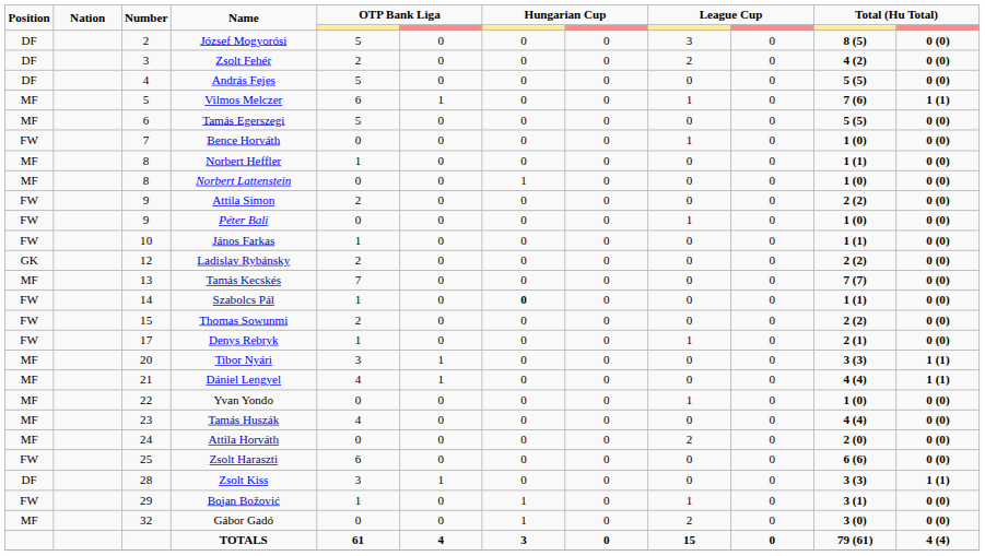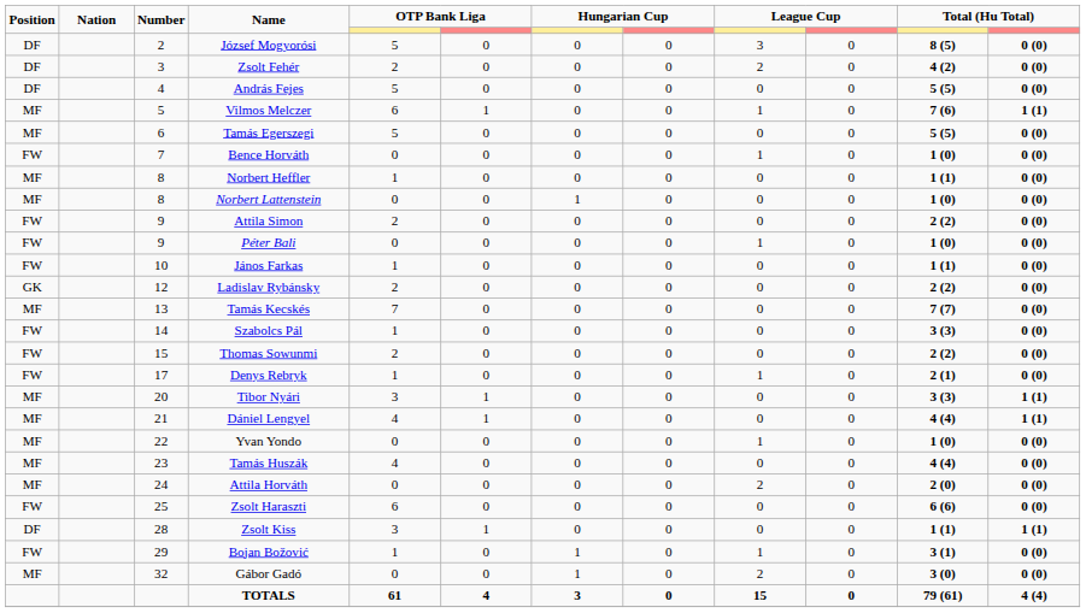 <table class="wikitable" style="font-size: 95%; text-align: center;">
 <tr>
 <td rowspan="2" width="5%" align="center"><strong>Position</strong></td>
 <td rowspan="2" width="7%" align="center"><strong>Nation</strong></td>
 <td rowspan="2" width="5%" align="center"><strong>Number</strong></td>
 <td rowspan="2" width="15%" align="center"><strong>Name</strong></td>
 <td colspan="2" align="center"><strong>OTP Bank Liga</strong></td>
 <td colspan="2" align="center"><strong>Hungarian Cup</strong></td>
 <td colspan="2" align="center"><strong>League Cup</strong></td>
 <td colspan="2" align="center"><strong>Total (Hu Total)</strong></td>
 </tr>
 <tr>
 <th width=60 style="background: #FFEE99"></th>
 <th width=60 style="background: #FF8888"></th>
 <th width=60 style="background: #FFEE99"></th>
 <th width=60 style="background: #FF8888"></th>
 <th width=60 style="background: #FFEE99"></th>
 <th width=60 style="background: #FF8888"></th>
 <th width=60 style="background: #FFEE99"></th>
 <th width=60 style="background: #FF8888"></th>
 </tr>
 <tr>
 <td>DF</td>
 <td></td>
 <td>2</td>
 <td><a href='#'>József Mogyorósi</a></td>
 <td>5</td>
 <td>0</td>
 <td>0</td>
 <td>0</td>
 <td>3</td>
 <td>0</td>
 <td><strong>8 (5)</strong></td>
 <td><strong>0 (0)</strong></td>
 </tr>
 <tr>
 <td>DF</td>
 <td></td>
 <td>3</td>
 <td><a href='#'>Zsolt Fehér</a></td>
 <td>2</td>
 <td>0</td>
 <td>0</td>
 <td>0</td>
 <td>2</td>
 <td>0</td>
 <td><strong>4 (2)</strong></td>
 <td><strong>0 (0)</strong></td>
 </tr>
 <tr>
 <td>DF</td>
 <td></td>
 <td>4</td>
 <td><a href='#'>András Fejes</a></td>
 <td>5</td>
 <td>0</td>
 <td>0</td>
 <td>0</td>
 <td>0</td>
 <td>0</td>
 <td><strong>5 (5)</strong></td>
 <td><strong>0 (0)</strong></td>
 </tr>
 <tr>
 <td>MF</td>
 <td></td>
 <td>5</td>
 <td><a href='#'>Vilmos Melczer</a></td>
 <td>6</td>
 <td>1</td>
 <td>0</td>
 <td>0</td>
 <td>1</td>
 <td>0</td>
 <td><strong>7 (6)</strong></td>
 <td><strong>1 (1)</strong></td>
 </tr>
 <tr>
 <td>MF</td>
 <td></td>
 <td>6</td>
 <td><a href='#'>Tamás Egerszegi</a></td>
 <td>5</td>
 <td>0</td>
 <td>0</td>
 <td>0</td>
 <td>0</td>
 <td>0</td>
 <td><strong>5 (5)</strong></td>
 <td><strong>0 (0)</strong></td>
 </tr>
 <tr>
 <td>FW</td>
 <td></td>
 <td>7</td>
 <td><a href='#'>Bence Horváth</a></td>
 <td>0</td>
 <td>0</td>
 <td>0</td>
 <td>0</td>
 <td>1</td>
 <td>0</td>
 <td><strong>1 (0)</strong></td>
 <td><strong>0 (0)</strong></td>
 </tr>
 <tr>
 <td>MF</td>
 <td></td>
 <td>8</td>
 <td><a href='#'>Norbert Heffler</a></td>
 <td>1</td>
 <td>0</td>
 <td>0</td>
 <td>0</td>
 <td>0</td>
 <td>0</td>
 <td><strong>1 (1)</strong></td>
 <td><strong>0 (0)</strong></td>
 </tr>
 <tr>
 <td>MF</td>
 <td></td>
 <td>8</td>
 <td><em><a href='#'>Norbert Lattenstein</a></em></td>
 <td>0</td>
 <td>0</td>
 <td>1</td>
 <td>0</td>
 <td>0</td>
 <td>0</td>
 <td><strong>1 (0)</strong></td>
 <td><strong>0 (0)</strong></td>
 </tr>
 <tr>
 <td>FW</td>
 <td></td>
 <td>9</td>
 <td><a href='#'>Attila Simon</a></td>
 <td>2</td>
 <td>0</td>
 <td>0</td>
 <td>0</td>
 <td>0</td>
 <td>0</td>
 <td><strong>2 (2)</strong></td>
 <td><strong>0 (0)</strong></td>
 </tr>
 <tr>
 <td>FW</td>
 <td></td>
 <td>9</td>
 <td><em><a href='#'>Péter Bali</a></em></td>
 <td>0</td>
 <td>0</td>
 <td>0</td>
 <td>0</td>
 <td>1</td>
 <td>0</td>
 <td><strong>1 (0)</strong></td>
 <td><strong>0 (0)</strong></td>
 </tr>
 <tr>
 <td>FW</td>
 <td></td>
 <td>10</td>
 <td><a href='#'>János Farkas</a></td>
 <td>1</td>
 <td>0</td>
 <td>0</td>
 <td>0</td>
 <td>0</td>
 <td>0</td>
 <td><strong>1 (1)</strong></td>
 <td><strong>0 (0)</strong></td>
 </tr>
 <tr>
 <td>GK</td>
 <td></td>
 <td>12</td>
 <td><a href='#'>Ladislav Rybánsky</a></td>
 <td>2</td>
 <td>0</td>
 <td>0</td>
 <td>0</td>
 <td>0</td>
 <td>0</td>
 <td><strong>2 (2)</strong></td>
 <td><strong>0 (0)</strong></td>
 </tr>
 <tr>
 <td>MF</td>
 <td></td>
 <td>13</td>
 <td><a href='#'>Tamás Kecskés</a></td>
 <td>7</td>
 <td>0</td>
 <td>0</td>
 <td>0</td>
 <td>0</td>
 <td>0</td>
 <td><strong>7 (7)</strong></td>
 <td><strong>0 (0)</strong></td>
 </tr>
 <tr>
 <td>FW</td>
 <td></td>
 <td>14</td>
 <td><a href='#'>Szabolcs Pál</a></td>
 <td>1</td>
 <td>0</td>
-<td><strong>0</strong></td>
 <td>0</td>
 <td>0</td>
 <td>0</td>
-<td><strong>1 (1)</strong></td>
+<td>0</td>
+<td><strong>3 (3)</strong></td>
 <td><strong>0 (0)</strong></td>
 </tr>
 <tr>
 <td>FW</td>
 <td> </td>
 <td>15</td>
 <td><a href='#'>Thomas Sowunmi</a></td>
 <td>2</td>
 <td>0</td>
 <td>0</td>
 <td>0</td>
 <td>0</td>
 <td>0</td>
 <td><strong>2 (2)</strong></td>
 <td><strong>0 (0)</strong></td>
 </tr>
 <tr>
 <td>FW</td>
 <td> </td>
 <td>17</td>
 <td><a href='#'>Denys Rebryk</a></td>
 <td>1</td>
 <td>0</td>
 <td>0</td>
 <td>0</td>
 <td>1</td>
 <td>0</td>
 <td><strong>2 (1)</strong></td>
 <td><strong>0 (0)</strong></td>
 </tr>
 <tr>
 <td>MF</td>
 <td></td>
 <td>20</td>
 <td><a href='#'>Tibor Nyári</a></td>
 <td>3</td>
 <td>1</td>
 <td>0</td>
 <td>0</td>
 <td>0</td>
 <td>0</td>
 <td><strong>3 (3)</strong></td>
 <td><strong>1 (1)</strong></td>
 </tr>
 <tr>
 <td>MF</td>
 <td></td>
 <td>21</td>
 <td><a href='#'>Dániel Lengyel</a></td>
 <td>4</td>
 <td>1</td>
 <td>0</td>
 <td>0</td>
 <td>0</td>
 <td>0</td>
 <td><strong>4 (4)</strong></td>
 <td><strong>1 (1)</strong></td>
 </tr>
 <tr>
 <td>MF</td>
 <td></td>
 <td>22</td>
 <td>Yvan Yondo</td>
 <td>0</td>
 <td>0</td>
 <td>0</td>
 <td>0</td>
 <td>1</td>
 <td>0</td>
 <td><strong>1 (0)</strong></td>
 <td><strong>0 (0)</strong></td>
 </tr>
 <tr>
 <td>MF</td>
 <td></td>
 <td>23</td>
 <td><a href='#'>Tamás Huszák</a></td>
 <td>4</td>
 <td>0</td>
 <td>0</td>
 <td>0</td>
 <td>0</td>
 <td>0</td>
 <td><strong>4 (4)</strong></td>
 <td><strong>0 (0)</strong></td>
 </tr>
 <tr>
 <td>MF</td>
 <td></td>
 <td>24</td>
 <td><a href='#'>Attila Horváth</a></td>
 <td>0</td>
 <td>0</td>
 <td>0</td>
 <td>0</td>
 <td>2</td>
 <td>0</td>
 <td><strong>2 (0)</strong></td>
 <td><strong>0 (0)</strong></td>
 </tr>
 <tr>
 <td>FW</td>
 <td></td>
 <td>25</td>
 <td><a href='#'>Zsolt Haraszti</a></td>
 <td>6</td>
 <td>0</td>
 <td>0</td>
 <td>0</td>
 <td>0</td>
 <td>0</td>
 <td><strong>6 (6)</strong></td>
 <td><strong>0 (0)</strong></td>
 </tr>
 <tr>
 <td>DF</td>
 <td></td>
 <td>28</td>
 <td><a href='#'>Zsolt Kiss</a></td>
 <td>3</td>
 <td>1</td>
 <td>0</td>
 <td>0</td>
 <td>0</td>
 <td>0</td>
-<td><strong>3 (3)</strong></td>
+<td><strong>1 (1)</strong></td>
 <td><strong>1 (1)</strong></td>
 </tr>
 <tr>
 <td>FW</td>
 <td></td>
 <td>29</td>
 <td><a href='#'>Bojan Božović</a></td>
 <td>1</td>
 <td>0</td>
 <td>1</td>
 <td>0</td>
 <td>1</td>
 <td>0</td>
 <td><strong>3 (1)</strong></td>
 <td><strong>0 (0)</strong></td>
 </tr>
 <tr>
 <td>MF</td>
 <td></td>
 <td>32</td>
 <td>Gábor Gadó</td>
 <td>0</td>
 <td>0</td>
 <td>1</td>
 <td>0</td>
 <td>2</td>
 <td>0</td>
 <td><strong>3 (0)</strong></td>
 <td><strong>0 (0)</strong></td>
 </tr>
 <tr>
 <td></td>
 <td></td>
 <td></td>
 <td><strong>TOTALS</strong></td>
 <td><strong>61</strong></td>
 <td><strong>4</strong></td>
 <td><strong>3</strong></td>
 <td><strong>0</strong></td>
 <td><strong>15</strong></td>
 <td><strong>0</strong></td>
 <td><strong>79 (61)</strong></td>
 <td><strong>4 (4)</strong></td>
 </tr>
 <tr>
 </tr>
 </table>
